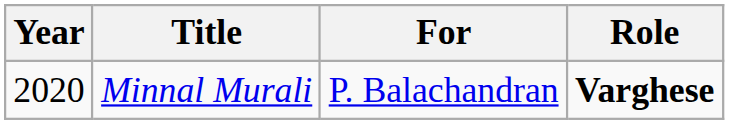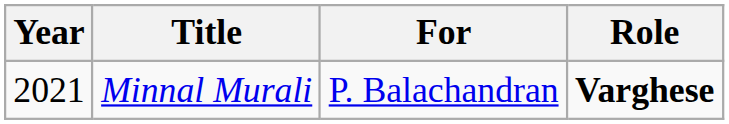 <table class="wikitable">
 <tr>
 <th scope="col">Year</th>
 <th scope="col">Title</th>
 <th scope="col">For</th>
 <th scope="col">Role</th>
 </tr>
 <tr>
-<td>2020</td>
+<td>2021</td>
 <td><em><a href='#'>Minnal Murali</a></em></td>
 <td><a href='#'>P. Balachandran</a></td>
 <td><strong>Varghese</strong></td>
 </tr>
 </table>
